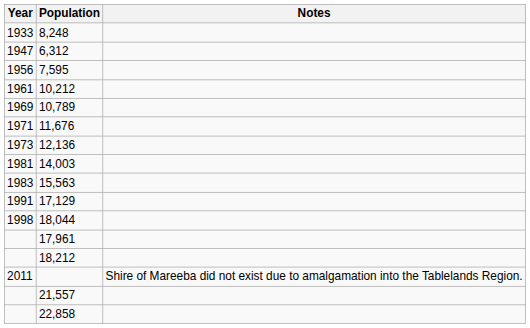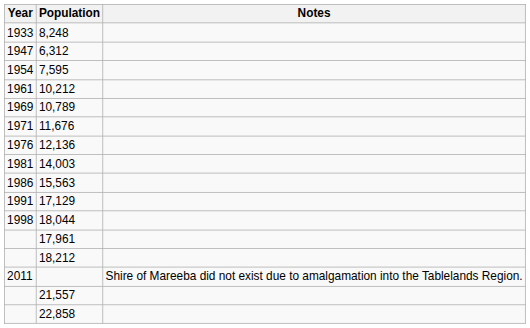 <table class="wikitable">
 <tr>
 <th>Year</th>
 <th>Population</th>
 <th>Notes</th>
 </tr>
 <tr>
 <td>1933</td>
 <td>8,248</td>
 <td></td>
 </tr>
 <tr>
 <td>1947</td>
 <td>6,312</td>
 <td></td>
 </tr>
 <tr>
-<td>1956</td>
+<td>1954</td>
 <td>7,595</td>
 <td></td>
 </tr>
 <tr>
 <td>1961</td>
 <td>10,212</td>
 <td></td>
 </tr>
 <tr>
 <td>1969</td>
 <td>10,789</td>
 <td></td>
 </tr>
 <tr>
 <td>1971</td>
 <td>11,676</td>
 <td></td>
 </tr>
 <tr>
-<td>1973</td>
+<td>1976</td>
 <td>12,136</td>
 <td></td>
 </tr>
 <tr>
 <td>1981</td>
 <td>14,003</td>
 <td></td>
 </tr>
 <tr>
-<td>1983</td>
+<td>1986</td>
 <td>15,563</td>
 <td></td>
 </tr>
 <tr>
 <td>1991</td>
 <td>17,129</td>
 <td></td>
 </tr>
 <tr>
 <td>1998</td>
 <td>18,044</td>
 <td></td>
 </tr>
 <tr>
 <td></td>
 <td>17,961</td>
 <td></td>
 </tr>
 <tr>
 <td></td>
 <td>18,212</td>
 <td></td>
 </tr>
 <tr>
 <td>2011</td>
 <td></td>
 <td>Shire of Mareeba did not exist due to amalgamation into the Tablelands Region.</td>
 </tr>
 <tr>
 <td></td>
 <td>21,557</td>
 <td></td>
 </tr>
 <tr>
 <td></td>
 <td>22,858</td>
 <td></td>
 </tr>
 </table>
